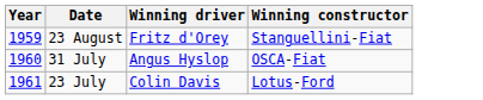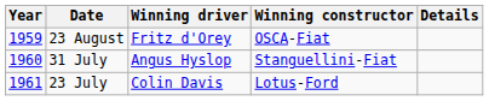 <table class="wikitable" style="font-size:95%">
 <tr>
 <th>Year</th>
 <th>Date</th>
 <th>Winning driver</th>
 <th>Winning constructor</th>
+<th>Details</th>
 </tr>
 <tr>
 <td align=center><a href='#'>1959</a></td>
 <td>23 August</td>
 <td> <a href='#'>Fritz d'Orey</a></td>
-<td><a href='#'>Stanguellini</a>-<a href='#'>Fiat</a></td>
+<td><a href='#'>OSCA</a>-<a href='#'>Fiat</a></td>
+<td align=center></td>
 </tr>
 <tr>
 <td align=center><a href='#'>1960</a></td>
 <td>31 July</td>
 <td> <a href='#'>Angus Hyslop</a></td>
-<td><a href='#'>OSCA</a>-<a href='#'>Fiat</a></td>
+<td><a href='#'>Stanguellini</a>-<a href='#'>Fiat</a></td>
+<td align=center></td>
 </tr>
 <tr>
 <td align=center><a href='#'>1961</a></td>
 <td>23 July</td>
 <td> <a href='#'>Colin Davis</a></td>
 <td><a href='#'>Lotus</a>-<a href='#'>Ford</a></td>
+<td align=center></td>
 </tr>
 </table>
